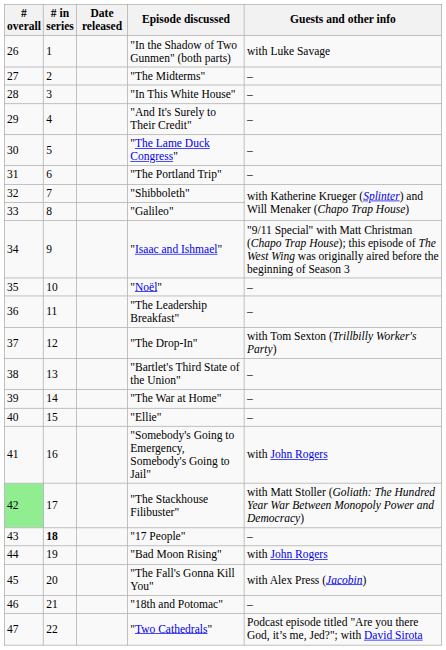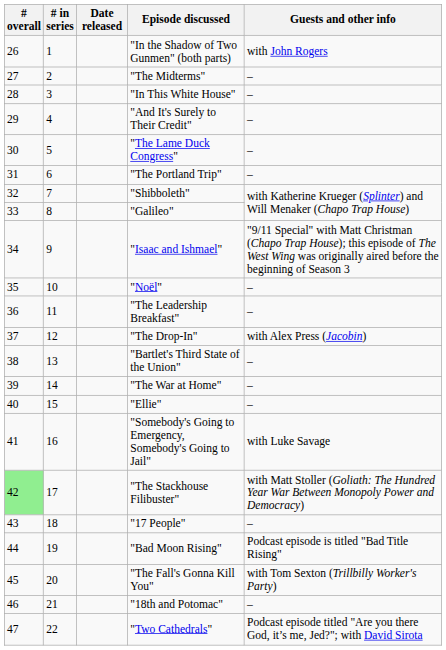 <table class="wikitable mw-collapsible mw-collapsed">
 <tr>
 <th>#<br>overall</th>
 <th># in<br>series</th>
 <th>Date released</th>
 <th>Episode discussed</th>
 <th>Guests and other info</th>
 </tr>
 <tr>
 <td>26</td>
 <td>1</td>
 <td></td>
 <td>"In the Shadow of Two Gunmen" (both parts)</td>
-<td>with Luke Savage</td>
+<td>with <a href='#'>John Rogers</a></td>
 </tr>
 <tr>
 <td>27</td>
 <td>2</td>
 <td></td>
 <td>"The Midterms"</td>
 <td>–</td>
 </tr>
 <tr>
 <td>28</td>
 <td>3</td>
 <td></td>
 <td>"In This White House"</td>
 <td>–</td>
 </tr>
 <tr>
 <td>29</td>
 <td>4</td>
 <td></td>
 <td>"And It's Surely to Their Credit"</td>
 <td>–</td>
 </tr>
 <tr>
 <td>30</td>
 <td>5</td>
 <td></td>
 <td>"<a href='#'>The Lame Duck Congress</a>"</td>
 <td>–</td>
 </tr>
 <tr>
 <td>31</td>
 <td>6</td>
 <td></td>
 <td>"The Portland Trip"</td>
 <td>–</td>
 </tr>
 <tr>
 <td>32</td>
 <td>7</td>
 <td></td>
 <td>"Shibboleth"</td>
 <td rowspan="2">with Katherine Krueger (<em><a href='#'>Splinter</a></em>) and Will Menaker (<em>Chapo Trap House</em>)</td>
 </tr>
 <tr>
 <td>33</td>
 <td>8</td>
 <td></td>
 <td>"Galileo"</td>
 </tr>
 <tr>
 <td>34</td>
 <td>9</td>
 <td></td>
 <td>"<a href='#'>Isaac and Ishmael</a>"</td>
 <td>"9/11 Special" with Matt Christman (<em>Chapo Trap House</em>); this episode of <em>The West Wing</em> was originally aired before the beginning of Season 3</td>
 </tr>
 <tr>
 <td>35</td>
 <td>10</td>
 <td></td>
 <td>"<a href='#'>Noël</a>"</td>
 <td>–</td>
 </tr>
 <tr>
 <td>36</td>
 <td>11</td>
 <td></td>
 <td>"The Leadership Breakfast"</td>
 <td>–</td>
 </tr>
 <tr>
 <td>37</td>
 <td>12</td>
 <td></td>
 <td>"The Drop-In"</td>
-<td>with Tom Sexton (<em>Trillbilly Worker's Party</em>)</td>
+<td>with Alex Press (<em><a href='#'>Jacobin</a></em>)</td>
 </tr>
 <tr>
 <td>38</td>
 <td>13</td>
 <td></td>
 <td>"Bartlet's Third State of the Union"</td>
 <td>–</td>
 </tr>
 <tr>
 <td>39</td>
 <td>14</td>
 <td></td>
 <td>"The War at Home"</td>
 <td>–</td>
 </tr>
 <tr>
 <td>40</td>
 <td>15</td>
 <td></td>
 <td>"Ellie"</td>
 <td>–</td>
 </tr>
 <tr>
 <td>41</td>
 <td>16</td>
 <td></td>
 <td>"Somebody's Going to Emergency, Somebody's Going to Jail"</td>
-<td>with <a href='#'>John Rogers</a></td>
+<td>with Luke Savage</td>
 </tr>
 <tr>
 <td style="background: lightgreen;">42</td>
 <td>17</td>
 <td></td>
 <td>"The Stackhouse Filibuster"</td>
 <td>with Matt Stoller (<em>Goliath: The Hundred Year War Between Monopoly Power and Democracy</em>)</td>
 </tr>
 <tr>
 <td>43</td>
-<td><strong>18</strong></td>
+<td>18</td>
 <td></td>
 <td>"17 People"</td>
 <td>–</td>
 </tr>
 <tr>
 <td>44</td>
 <td>19</td>
 <td></td>
 <td>"Bad Moon Rising"</td>
-<td>with <a href='#'>John Rogers</a></td>
+<td>Podcast episode is titled "Bad Title Rising"</td>
 </tr>
 <tr>
 <td>45</td>
 <td>20</td>
 <td></td>
 <td>"The Fall's Gonna Kill You"</td>
-<td>with Alex Press (<em><a href='#'>Jacobin</a></em>)</td>
+<td>with Tom Sexton (<em>Trillbilly Worker's Party</em>)</td>
 </tr>
 <tr>
 <td>46</td>
 <td>21</td>
 <td></td>
 <td>"18th and Potomac"</td>
 <td>–</td>
 </tr>
 <tr>
 <td>47</td>
 <td>22</td>
 <td></td>
 <td>"<a href='#'>Two Cathedrals</a>"</td>
 <td>Podcast episode titled "Are you there God, it’s me, Jed?"; with <a href='#'>David Sirota</a></td>
 </tr>
 </table>
